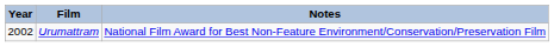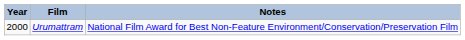 <table class="wikitable">
 <tr style="text-align:center;">
 <th style="background:#B0C4DE;">Year</th>
 <th style="background:#B0C4DE;">Film</th>
 <th style="background:#B0C4DE;">Notes</th>
 </tr>
 <tr>
-<td>2002</td>
+<td>2000</td>
 <td><em><a href='#'>Urumattram</a></em></td>
 <td><a href='#'>National Film Award for Best Non-Feature Environment/Conservation/Preservation Film</a></td>
 </tr>
 </table>
